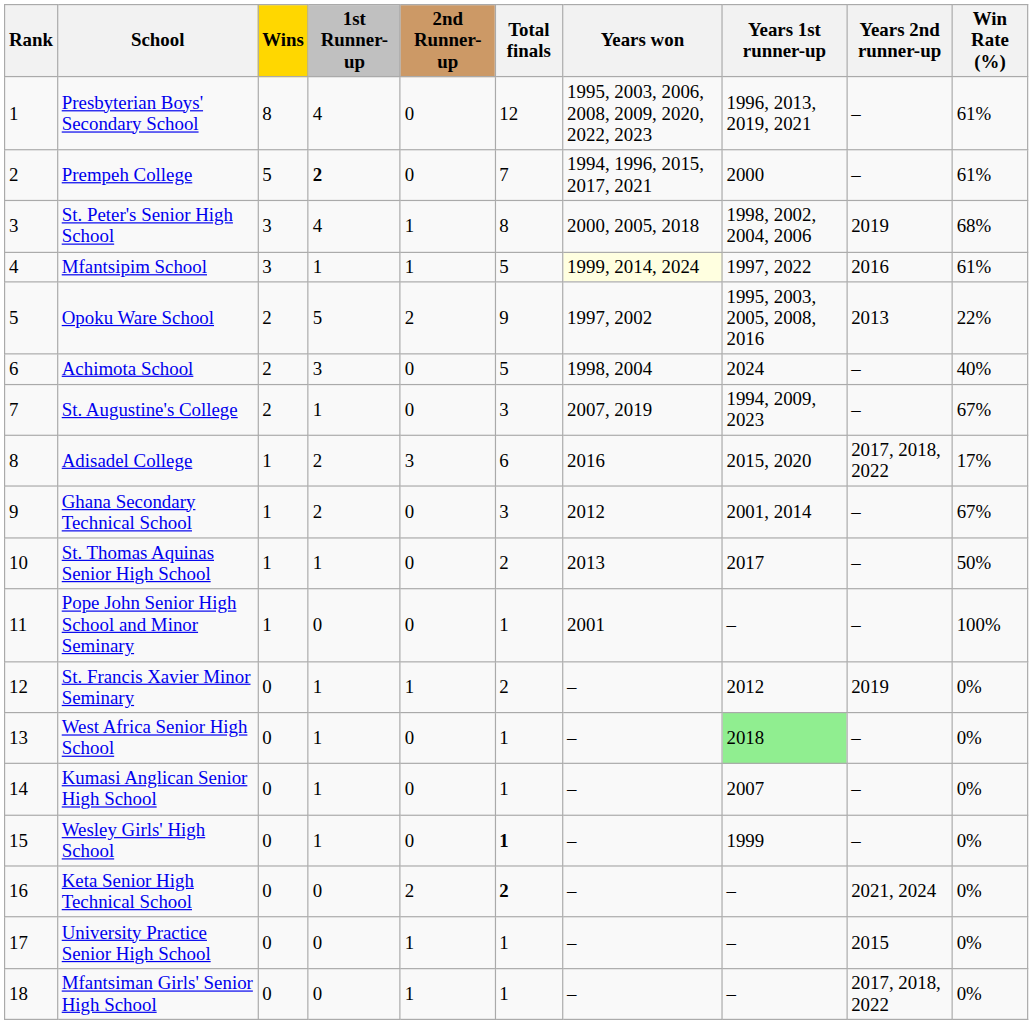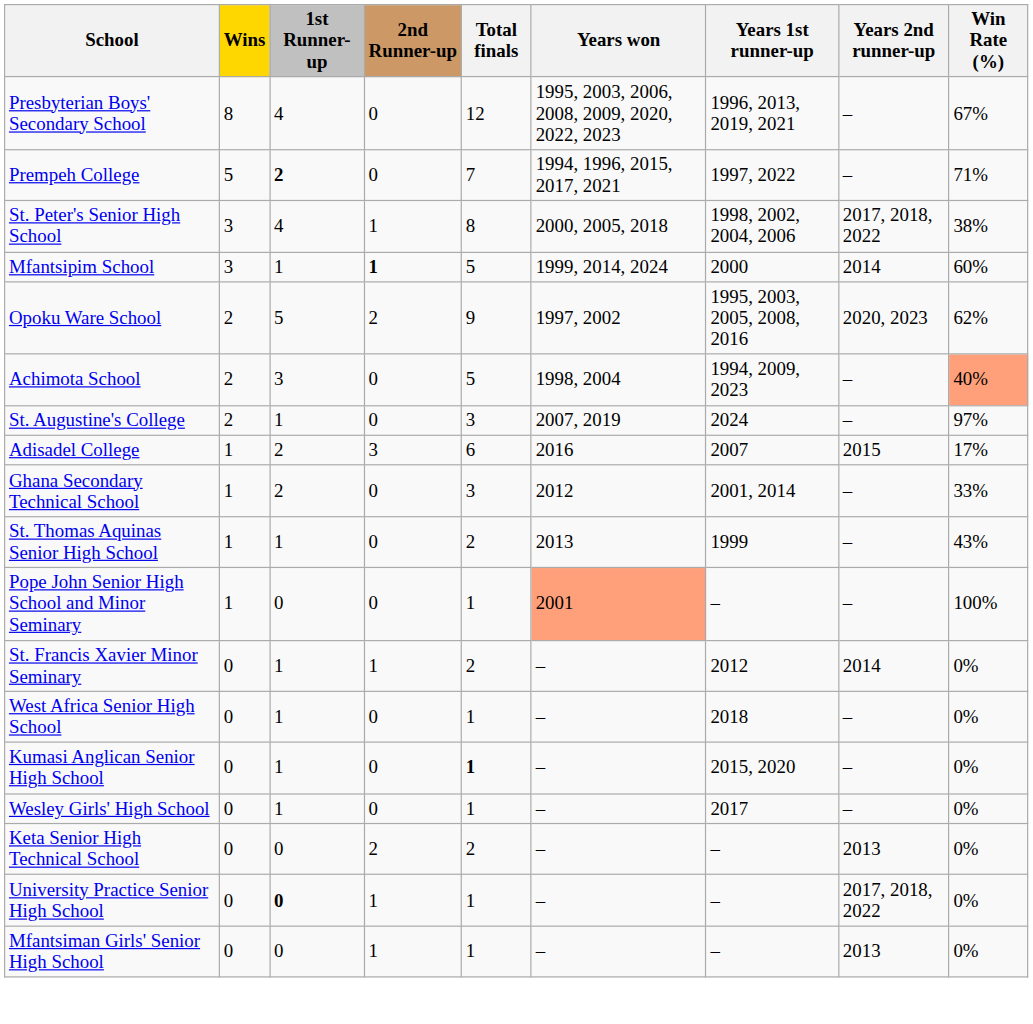 <table class="wikitable collapsible sortable">
 <tr>
-<th>Rank</th>
 <th>School</th>
 <th scope=col style="background-color: gold">Wins</th>
 <th scope="col" style="background-color: silver">1st Runner-up</th>
 <th scope=col style="background-color: #cc9966">2nd Runner-up</th>
 <th>Total finals</th>
 <th>Years won</th>
 <th>Years 1st runner-up</th>
 <th>Years 2nd runner-up</th>
 <th>Win Rate (%)</th>
 </tr>
 <tr>
-<td>1</td>
 <td><a href='#'>Presbyterian Boys' Secondary School</a></td>
 <td>8</td>
 <td>4</td>
 <td>0</td>
 <td>12</td>
 <td>1995, 2003, 2006, 2008, 2009, 2020, 2022, 2023</td>
 <td>1996, 2013, 2019, 2021</td>
 <td>–</td>
-<td>61%</td>
+<td>67%</td>
 </tr>
 <tr>
-<td>2</td>
 <td><a href='#'>Prempeh College</a></td>
 <td>5</td>
 <td><strong>2</strong></td>
 <td>0</td>
 <td>7</td>
 <td>1994, 1996, 2015, 2017, 2021</td>
-<td>2000</td>
+<td>1997, 2022</td>
 <td>–</td>
-<td>61%</td>
+<td>71%</td>
 </tr>
 <tr>
-<td>3</td>
 <td><a href='#'>St. Peter's Senior High School</a></td>
 <td>3</td>
 <td>4</td>
 <td>1</td>
 <td>8</td>
 <td>2000, 2005, 2018</td>
 <td>1998, 2002, 2004, 2006</td>
-<td>2019</td>
-<td>68%</td>
+<td>2017, 2018, 2022</td>
+<td>38%</td>
 </tr>
 <tr>
-<td>4</td>
 <td><a href='#'>Mfantsipim School</a></td>
 <td>3</td>
 <td>1</td>
-<td>1</td>
+<td><strong>1</strong></td>
 <td>5</td>
-<td style="background: lightyellow;">1999, 2014, 2024</td>
-<td>1997, 2022</td>
-<td>2016</td>
-<td>61%</td>
+<td>1999, 2014, 2024</td>
+<td>2000</td>
+<td>2014</td>
+<td>60%</td>
 </tr>
 <tr>
-<td>5</td>
 <td><a href='#'>Opoku Ware School</a></td>
 <td>2</td>
 <td>5</td>
 <td>2</td>
 <td>9</td>
 <td>1997, 2002</td>
 <td>1995, 2003, 2005, 2008, 2016</td>
-<td>2013</td>
-<td>22%</td>
+<td>2020, 2023</td>
+<td>62%</td>
 </tr>
 <tr>
-<td>6</td>
 <td><a href='#'>Achimota School</a></td>
 <td>2</td>
 <td>3</td>
 <td>0</td>
 <td>5</td>
 <td>1998, 2004</td>
-<td>2024</td>
+<td>1994, 2009, 2023</td>
 <td>–</td>
-<td>40%</td>
+<td style="background: lightsalmon;">40%</td>
 </tr>
 <tr>
-<td>7</td>
 <td><a href='#'>St. Augustine's College</a></td>
 <td>2</td>
 <td>1</td>
 <td>0</td>
 <td>3</td>
 <td>2007, 2019</td>
-<td>1994, 2009, 2023</td>
+<td>2024</td>
 <td>–</td>
-<td>67%</td>
+<td>97%</td>
 </tr>
 <tr>
-<td>8</td>
 <td><a href='#'>Adisadel College</a></td>
 <td>1</td>
 <td>2</td>
 <td>3</td>
 <td>6</td>
 <td>2016</td>
-<td>2015, 2020</td>
-<td>2017, 2018, 2022</td>
+<td>2007</td>
+<td>2015</td>
 <td>17%</td>
 </tr>
 <tr>
-<td>9</td>
 <td><a href='#'>Ghana Secondary Technical School</a></td>
 <td>1</td>
 <td>2</td>
 <td>0</td>
 <td>3</td>
 <td>2012</td>
 <td>2001, 2014</td>
 <td>–</td>
-<td>67%</td>
+<td>33%</td>
 </tr>
 <tr>
-<td>10</td>
 <td><a href='#'>St. Thomas Aquinas Senior High School</a></td>
 <td>1</td>
 <td>1</td>
 <td>0</td>
 <td>2</td>
 <td>2013</td>
-<td>2017</td>
+<td>1999</td>
 <td>–</td>
-<td>50%</td>
+<td>43%</td>
 </tr>
 <tr>
-<td>11</td>
 <td><a href='#'>Pope John Senior High School and Minor Seminary</a></td>
 <td>1</td>
 <td>0</td>
 <td>0</td>
 <td>1</td>
-<td>2001</td>
+<td style="background: lightsalmon;">2001</td>
 <td>–</td>
 <td>–</td>
 <td>100%</td>
 </tr>
 <tr>
-<td>12</td>
 <td><a href='#'>St. Francis Xavier Minor Seminary</a></td>
 <td>0</td>
 <td>1</td>
 <td>1</td>
 <td>2</td>
 <td>–</td>
 <td>2012</td>
-<td>2019</td>
+<td>2014</td>
 <td>0%</td>
 </tr>
 <tr>
-<td>13</td>
 <td><a href='#'>West Africa Senior High School</a></td>
 <td>0</td>
 <td>1</td>
 <td>0</td>
 <td>1</td>
 <td>–</td>
-<td style="background: lightgreen;">2018</td>
+<td>2018</td>
 <td>–</td>
 <td>0%</td>
 </tr>
 <tr>
-<td>14</td>
 <td><a href='#'>Kumasi Anglican Senior High School</a></td>
+<td>0</td>
+<td>1</td>
+<td>0</td>
+<td><strong>1</strong></td>
+<td>–</td>
+<td>2015, 2020</td>
+<td>–</td>
+<td>0%</td>
+</tr>
+<tr>
+<td><a href='#'>Wesley Girls' High School</a></td>
 <td>0</td>
 <td>1</td>
 <td>0</td>
 <td>1</td>
 <td>–</td>
-<td>2007</td>
+<td>2017</td>
 <td>–</td>
 <td>0%</td>
 </tr>
 <tr>
-<td>15</td>
-<td><a href='#'>Wesley Girls' High School</a></td>
-<td>0</td>
-<td>1</td>
-<td>0</td>
-<td><strong>1</strong></td>
-<td>–</td>
-<td>1999</td>
-<td>–</td>
-<td>0%</td>
-</tr>
-<tr>
-<td>16</td>
 <td><a href='#'>Keta Senior High Technical School</a></td>
 <td>0</td>
 <td>0</td>
 <td>2</td>
-<td><strong>2</strong></td>
+<td>2</td>
 <td>–</td>
 <td>–</td>
-<td>2021, 2024</td>
+<td>2013</td>
 <td>0%</td>
 </tr>
 <tr>
-<td>17</td>
 <td><a href='#'>University Practice Senior High School</a></td>
 <td>0</td>
-<td>0</td>
+<td><strong>0</strong></td>
 <td>1</td>
 <td>1</td>
 <td>–</td>
 <td>–</td>
-<td>2015</td>
+<td>2017, 2018, 2022</td>
 <td>0%</td>
 </tr>
 <tr>
-<td>18</td>
 <td><a href='#'>Mfantsiman Girls' Senior High School</a></td>
 <td>0</td>
 <td>0</td>
 <td>1</td>
 <td>1</td>
 <td>–</td>
 <td>–</td>
-<td>2017, 2018, 2022</td>
+<td>2013</td>
 <td>0%</td>
 </tr>
 </table>
